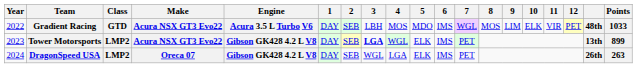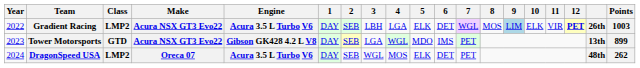 <table class="wikitable" style="text-align:center; font-size:85%">
 <tr>
 <th>Year</th>
 <th>Team</th>
 <th>Class</th>
 <th>Make</th>
 <th>Engine</th>
 <th>1</th>
 <th>2</th>
 <th>3</th>
 <th>4</th>
 <th>5</th>
 <th>6</th>
 <th>7</th>
 <th>8</th>
 <th>9</th>
 <th>10</th>
 <th>11</th>
 <th>12</th>
 <th></th>
 <th>Points</th>
 </tr>
 <tr>
 <td><a href='#'>2022</a></td>
 <th nowrap>Gradient Racing</th>
-<th>GTD</th>
+<th>LMP2</th>
 <th nowrap><a href='#'>Acura NSX GT3 Evo22</a></th>
 <th nowrap><a href='#'>Acura</a> 3.5 L <a href='#'>Turbo</a> <a href='#'>V6</a></th>
 <td style="background:#DFFFDF;"><a href='#'>DAY</a><br></td>
 <td style="background:#DFFFDF;"><a href='#'>SEB</a><br></td>
 <td><a href='#'>LBH</a></td>
-<td><a href='#'>MOS</a></td>
-<td><a href='#'>MDO</a></td>
-<td><a href='#'>IMS</a></td>
+<td><a href='#'>LGA</a></td>
+<td><a href='#'>ELK</a></td>
+<td><a href='#'>DET</a></td>
 <td style="background:#EFCFFF;"><a href='#'>WGL</a><br></td>
 <td><a href='#'>MOS</a></td>
-<td><a href='#'>LIM</a></td>
+<td style="background: lightblue;"><a href='#'>LIM</a></td>
 <td><a href='#'>ELK</a></td>
 <td><a href='#'>VIR</a></td>
-<td style="background:#FFFFBF;"><a href='#'>PET</a><br></td>
-<th>48th</th>
-<th>1033</th>
+<td style="background:#FFFFBF;"><strong><a href='#'>PET</a><br></strong></td>
+<th>26th</th>
+<th>1003</th>
 </tr>
 <tr>
 <td><a href='#'>2023</a></td>
 <th nowrap>Tower Motorsports</th>
-<th>LMP2</th>
+<th>GTD</th>
 <th nowrap><a href='#'>Acura NSX GT3 Evo22</a></th>
 <th nowrap><a href='#'>Gibson</a> GK428 4.2 L <a href='#'>V8</a></th>
 <td style="background:#DFFFDF;"><a href='#'>DAY</a><br></td>
 <td style="background:#FFFFBF;"><a href='#'>SEB</a><br></td>
-<td><strong><a href='#'>LGA</a></strong></td>
+<td><a href='#'>LGA</a></td>
 <td style="background:#DFFFDF;"><a href='#'>WGL</a><br></td>
-<td><a href='#'>ELK</a></td>
+<td><a href='#'>MDO</a></td>
 <td><a href='#'>IMS</a></td>
 <td style="background:#DFFFDF;"><a href='#'>PET</a><br></td>
 <td colspan=5></td>
 <th>13th</th>
 <th>899</th>
 </tr>
 <tr>
 <td><a href='#'>2024</a></td>
 <th nowrap><a href='#'>DragonSpeed USA</a></th>
 <th>LMP2</th>
 <th nowrap><a href='#'>Oreca 07</a></th>
-<th nowrap><a href='#'>Gibson</a> GK428 4.2 L <a href='#'>V8</a></th>
+<th nowrap><a href='#'>Acura</a> 3.5 L <a href='#'>Turbo</a> <a href='#'>V6</a></th>
 <td style="background:#DFFFDF;"><a href='#'>DAY</a><br></td>
 <td><a href='#'>SEB</a></td>
 <td><a href='#'>WGL</a></td>
-<td><a href='#'>LGA</a></td>
+<td><a href='#'>MOS</a></td>
 <td><a href='#'>ELK</a></td>
-<td><a href='#'>IMS</a></td>
+<td><a href='#'>DET</a></td>
 <td><a href='#'>PET</a></td>
 <td colspan=5></td>
-<th>26th</th>
-<th>263</th>
+<th>48th</th>
+<th>262</th>
 </tr>
 </table>
